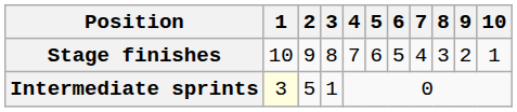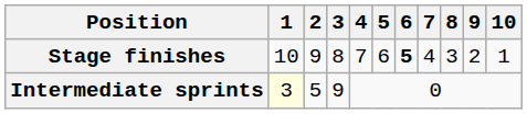 <table class="wikitable floatright" style="text-align: center">
 <tr>
 <th scope="col">Position</th>
 <th scope="col">1</th>
 <th scope="col">2</th>
 <th scope="col">3</th>
 <th scope="col">4</th>
 <th scope="col">5</th>
 <th scope="col">6</th>
 <th scope="col">7</th>
 <th scope="col">8</th>
 <th scope="col">9</th>
 <th scope="col">10</th>
 </tr>
 <tr>
 <th scope="row">Stage finishes</th>
 <td>10</td>
 <td>9</td>
 <td>8</td>
 <td>7</td>
 <td>6</td>
-<td>5</td>
+<td><strong>5</strong></td>
 <td>4</td>
 <td>3</td>
 <td>2</td>
 <td>1</td>
 </tr>
 <tr>
 <th scope="row">Intermediate sprints</th>
 <td style="background: lightyellow;">3</td>
 <td>5</td>
-<td>1</td>
+<td>9</td>
 <td colspan=7>0</td>
 </tr>
 </table>
